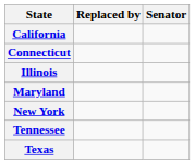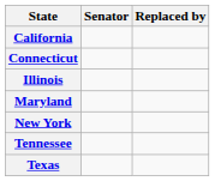 <table class="wikitable sortable plainrowheaders">
 <tr>
 <th scope="col">State</th>
+<th scope="col">Senator</th>
 <th scope="col">Replaced by</th>
-<th scope="col">Senator</th>
 </tr>
 <tr>
 <th><a href='#'>California</a></th>
 <td></td>
 <td></td>
 </tr>
 <tr>
 <th><a href='#'>Connecticut</a></th>
 <td></td>
 <td></td>
 </tr>
 <tr>
 <th><a href='#'>Illinois</a></th>
 <td></td>
 <td></td>
 </tr>
 <tr>
 <th><a href='#'>Maryland</a></th>
 <td></td>
 <td></td>
 </tr>
 <tr>
 <th><a href='#'>New York</a></th>
 <td></td>
 <td></td>
 </tr>
 <tr>
 <th><a href='#'>Tennessee</a></th>
 <td></td>
 <td></td>
 </tr>
 <tr>
 <th><a href='#'>Texas</a></th>
 <td></td>
 <td></td>
 </tr>
 </table>
